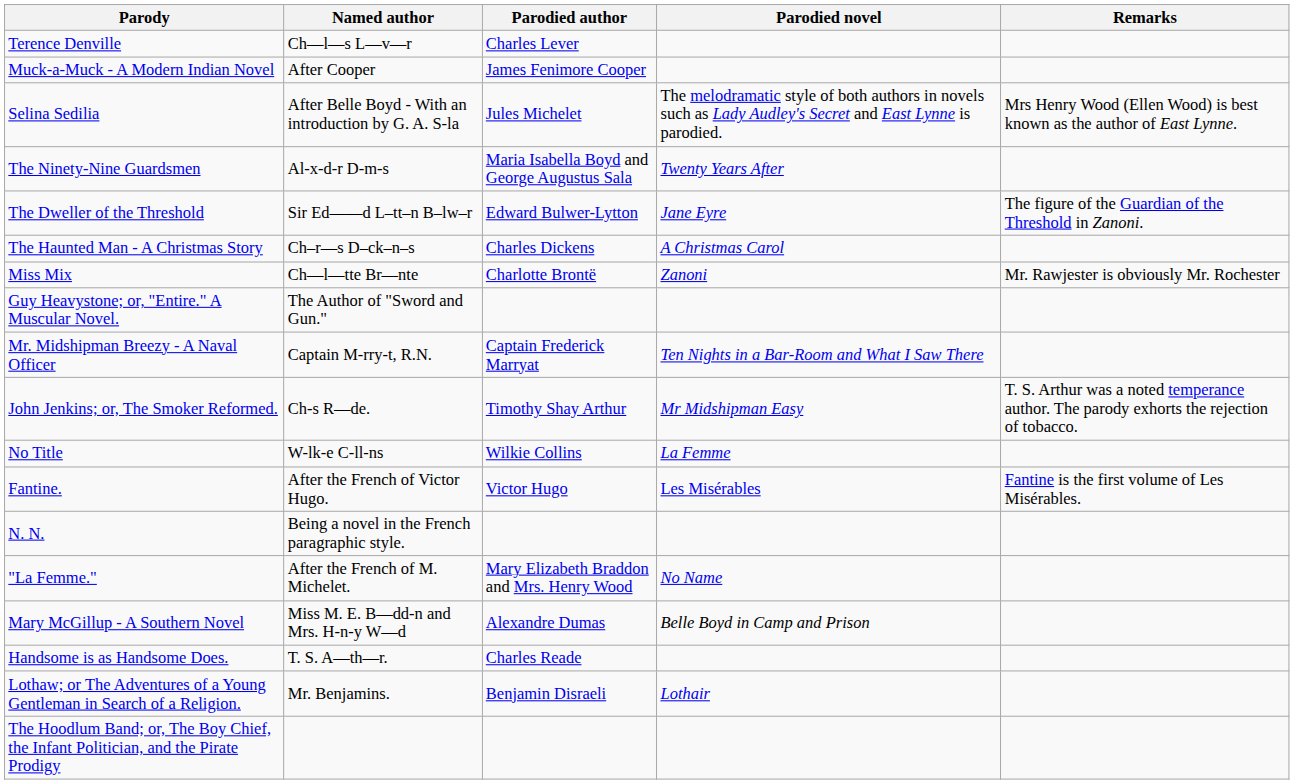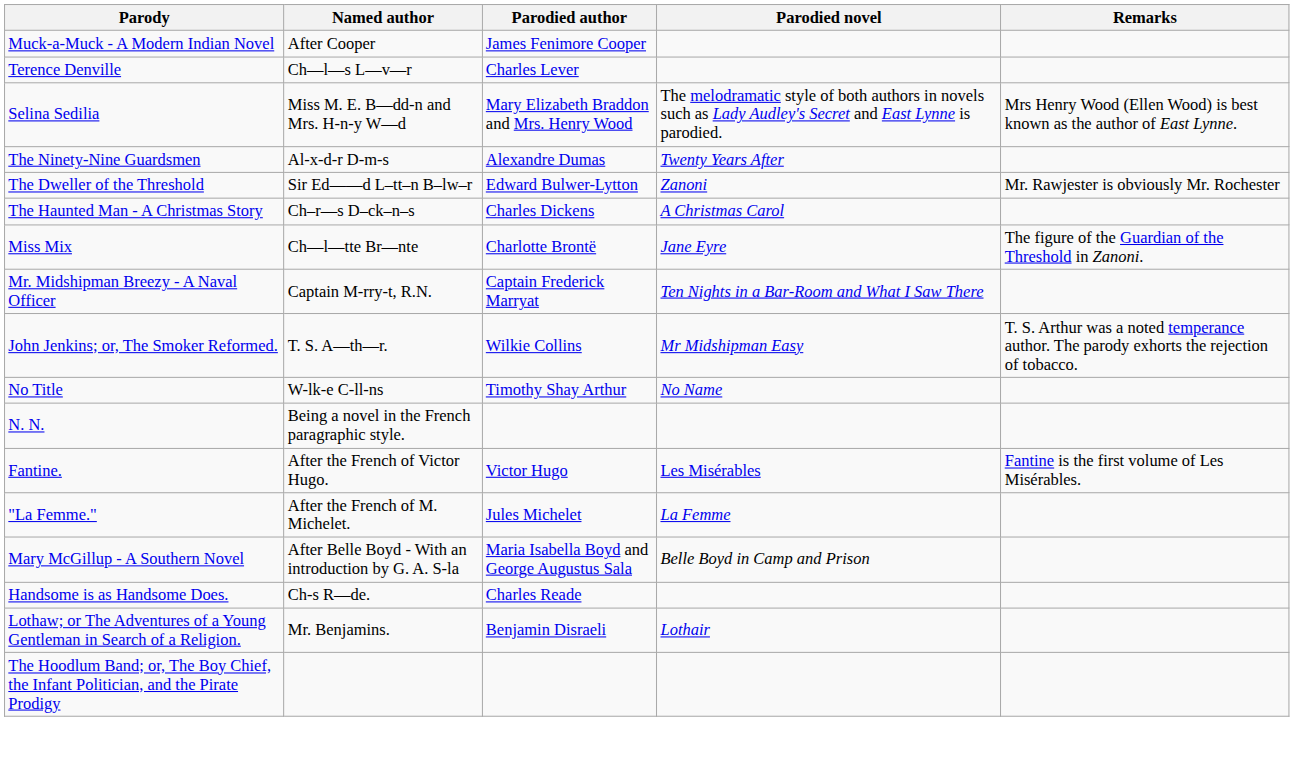 <table class="wikitable">
 <tr>
 <th>Parody</th>
 <th>Named author</th>
 <th>Parodied author</th>
 <th>Parodied novel</th>
 <th>Remarks</th>
 </tr>
 <tr>
+<td><a href='#'>Muck-a-Muck - A Modern Indian Novel</a></td>
+<td>After Cooper</td>
+<td><a href='#'>James Fenimore Cooper</a></td>
+<td></td>
+<td></td>
+</tr>
+<tr>
 <td><a href='#'>Terence Denville</a></td>
 <td>Ch—l—s L—v—r</td>
 <td><a href='#'>Charles Lever</a></td>
 <td></td>
 <td></td>
 </tr>
 <tr>
-<td><a href='#'>Muck-a-Muck - A Modern Indian Novel</a></td>
-<td>After Cooper</td>
-<td><a href='#'>James Fenimore Cooper</a></td>
-<td></td>
-<td></td>
-</tr>
-<tr>
 <td><a href='#'>Selina Sedilia</a></td>
-<td>After Belle Boyd - With an introduction by G. A. S-la</td>
-<td><a href='#'>Jules Michelet</a></td>
+<td>Miss M. E. B—dd-n and Mrs. H-n-y W—d</td>
+<td><a href='#'>Mary Elizabeth Braddon</a> and <a href='#'>Mrs. Henry Wood</a></td>
 <td>The <a href='#'>melodramatic</a> style of both authors in novels such as <em><a href='#'>Lady Audley's Secret</a></em> and <em><a href='#'>East Lynne</a></em> is parodied.</td>
 <td>Mrs Henry Wood (Ellen Wood) is best known as the author of <em>East Lynne</em>.</td>
 </tr>
 <tr>
 <td><a href='#'>The Ninety-Nine Guardsmen</a></td>
 <td>Al-x-d-r D-m-s</td>
-<td><a href='#'>Maria Isabella Boyd</a> and <a href='#'>George Augustus Sala</a></td>
+<td><a href='#'>Alexandre Dumas</a></td>
 <td><em><a href='#'>Twenty Years After</a></em></td>
 <td></td>
 </tr>
 <tr>
 <td><a href='#'>The Dweller of the Threshold</a></td>
 <td>Sir Ed——d L–tt–n B–lw–r</td>
 <td><a href='#'>Edward Bulwer-Lytton</a></td>
-<td><em><a href='#'>Jane Eyre</a></em></td>
-<td>The figure of the <a href='#'>Guardian of the Threshold</a> in <em>Zanoni</em>.</td>
+<td><em><a href='#'>Zanoni</a></em></td>
+<td>Mr. Rawjester is obviously Mr. Rochester</td>
 </tr>
 <tr>
 <td><a href='#'>The Haunted Man - A Christmas Story</a></td>
 <td>Ch–r—s D–ck–n–s</td>
 <td><a href='#'>Charles Dickens</a></td>
 <td><em><a href='#'>A Christmas Carol</a></em></td>
 <td></td>
 </tr>
 <tr>
 <td><a href='#'>Miss Mix</a></td>
 <td>Ch—l—tte Br—nte</td>
 <td><a href='#'>Charlotte Brontë</a></td>
-<td><em><a href='#'>Zanoni</a></em></td>
-<td>Mr. Rawjester is obviously Mr. Rochester</td>
-</tr>
-<tr>
-<td><a href='#'>Guy Heavystone; or, "Entire." A Muscular Novel.</a></td>
-<td>The Author of "Sword and Gun."</td>
-<td></td>
-<td></td>
-<td></td>
+<td><em><a href='#'>Jane Eyre</a></em></td>
+<td>The figure of the <a href='#'>Guardian of the Threshold</a> in <em>Zanoni</em>.</td>
 </tr>
 <tr>
 <td><a href='#'>Mr. Midshipman Breezy - A Naval Officer</a></td>
 <td>Captain M-rry-t, R.N.</td>
 <td><a href='#'>Captain Frederick Marryat</a></td>
 <td><em><a href='#'>Ten Nights in a Bar-Room and What I Saw There</a></em></td>
 <td></td>
 </tr>
 <tr>
 <td><a href='#'>John Jenkins; or, The Smoker Reformed.</a></td>
-<td>Ch-s R—de.</td>
-<td><a href='#'>Timothy Shay Arthur</a></td>
+<td>T. S. A—th—r.</td>
+<td><a href='#'>Wilkie Collins</a></td>
 <td><em><a href='#'>Mr Midshipman Easy</a></em></td>
 <td>T. S. Arthur was a noted <a href='#'>temperance</a> author.  The parody exhorts the rejection of tobacco.</td>
 </tr>
 <tr>
 <td><a href='#'>No Title</a></td>
 <td>W-lk-e C-ll-ns</td>
-<td><a href='#'>Wilkie Collins</a></td>
-<td><em><a href='#'>La Femme</a></em></td>
+<td><a href='#'>Timothy Shay Arthur</a></td>
+<td><em><a href='#'>No Name</a></em></td>
+<td></td>
+</tr>
+<tr>
+<td><a href='#'>N. N.</a></td>
+<td>Being a novel in the French paragraphic style.</td>
+<td></td>
+<td></td>
 <td></td>
 </tr>
 <tr>
 <td><a href='#'>Fantine.</a></td>
 <td>After the French of Victor Hugo.</td>
 <td><a href='#'>Victor Hugo</a></td>
 <td><a href='#'>Les Misérables</a></td>
 <td><a href='#'>Fantine</a> is the first volume of Les Misérables.</td>
 </tr>
 <tr>
-<td><a href='#'>N. N.</a></td>
-<td>Being a novel in the French paragraphic style.</td>
-<td></td>
-<td></td>
-<td></td>
-</tr>
-<tr>
 <td><a href='#'>"La Femme."</a></td>
 <td>After the French of M. Michelet.</td>
-<td><a href='#'>Mary Elizabeth Braddon</a> and <a href='#'>Mrs. Henry Wood</a></td>
-<td><em><a href='#'>No Name</a></em></td>
+<td><a href='#'>Jules Michelet</a></td>
+<td><em><a href='#'>La Femme</a></em></td>
 <td></td>
 </tr>
 <tr>
 <td><a href='#'>Mary McGillup - A Southern Novel</a></td>
-<td>Miss M. E. B—dd-n and Mrs. H-n-y W—d</td>
-<td><a href='#'>Alexandre Dumas</a></td>
+<td>After Belle Boyd - With an introduction by G. A. S-la</td>
+<td><a href='#'>Maria Isabella Boyd</a> and <a href='#'>George Augustus Sala</a></td>
 <td><em>Belle Boyd in Camp and Prison </em></td>
 <td></td>
 </tr>
 <tr>
 <td><a href='#'>Handsome is as Handsome Does.</a></td>
-<td>T. S. A—th—r.</td>
+<td>Ch-s R—de.</td>
 <td><a href='#'>Charles Reade</a></td>
 <td></td>
 <td></td>
 </tr>
 <tr>
 <td><a href='#'>Lothaw; or The Adventures of a Young Gentleman in Search of a Religion.</a></td>
 <td>Mr. Benjamins.</td>
 <td><a href='#'>Benjamin Disraeli</a></td>
 <td><em><a href='#'>Lothair</a></em></td>
 <td></td>
 </tr>
 <tr>
 <td><a href='#'>The Hoodlum Band; or, The Boy Chief, the Infant Politician, and the Pirate Prodigy</a></td>
 <td></td>
 <td></td>
 <td></td>
 <td></td>
 </tr>
 </table>
